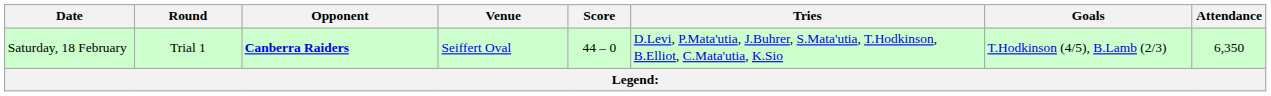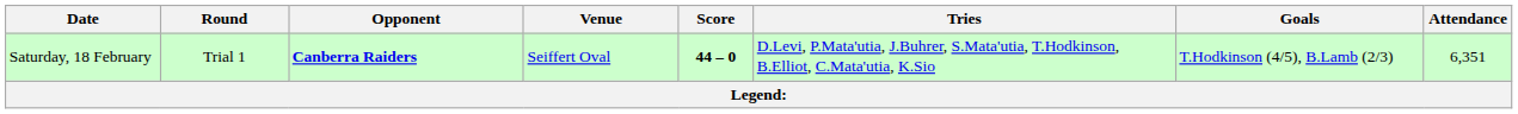 <table class="wikitable" style="font-size:75%;">
 <tr>
 <th style="width:110px;">Date</th>
 <th style="width:90px;">Round</th>
 <th style="width:170px;">Opponent</th>
 <th style="width:110px;">Venue</th>
 <th style="width:50px;">Score</th>
 <th style="width:310px;">Tries</th>
 <th style="width:180px;">Goals</th>
 <th style="width:60px;">Attendance</th>
 </tr>
 <tr style="background:#cfc;">
 <td>Saturday, 18 February</td>
 <td style="text-align:center;">Trial 1</td>
 <td><strong> <a href='#'>Canberra Raiders</a></strong></td>
 <td><a href='#'>Seiffert Oval</a></td>
-<td style="text-align:center;">44 – 0</td>
+<td style="text-align:center;"><strong>44 – 0</strong></td>
 <td><a href='#'>D.Levi</a>, <a href='#'>P.Mata'utia</a>, <a href='#'>J.Buhrer</a>, <a href='#'>S.Mata'utia</a>, <a href='#'>T.Hodkinson</a>, <a href='#'>B.Elliot</a>, <a href='#'>C.Mata'utia</a>, <a href='#'>K.Sio</a></td>
 <td><a href='#'>T.Hodkinson</a> (4/5), <a href='#'>B.Lamb</a> (2/3)</td>
-<td style="text-align:center;">6,350</td>
+<td style="text-align:center;">6,351</td>
 </tr>
 <tr>
 <th colspan="11"><strong>Legend</strong>:   </th>
 </tr>
 </table>
